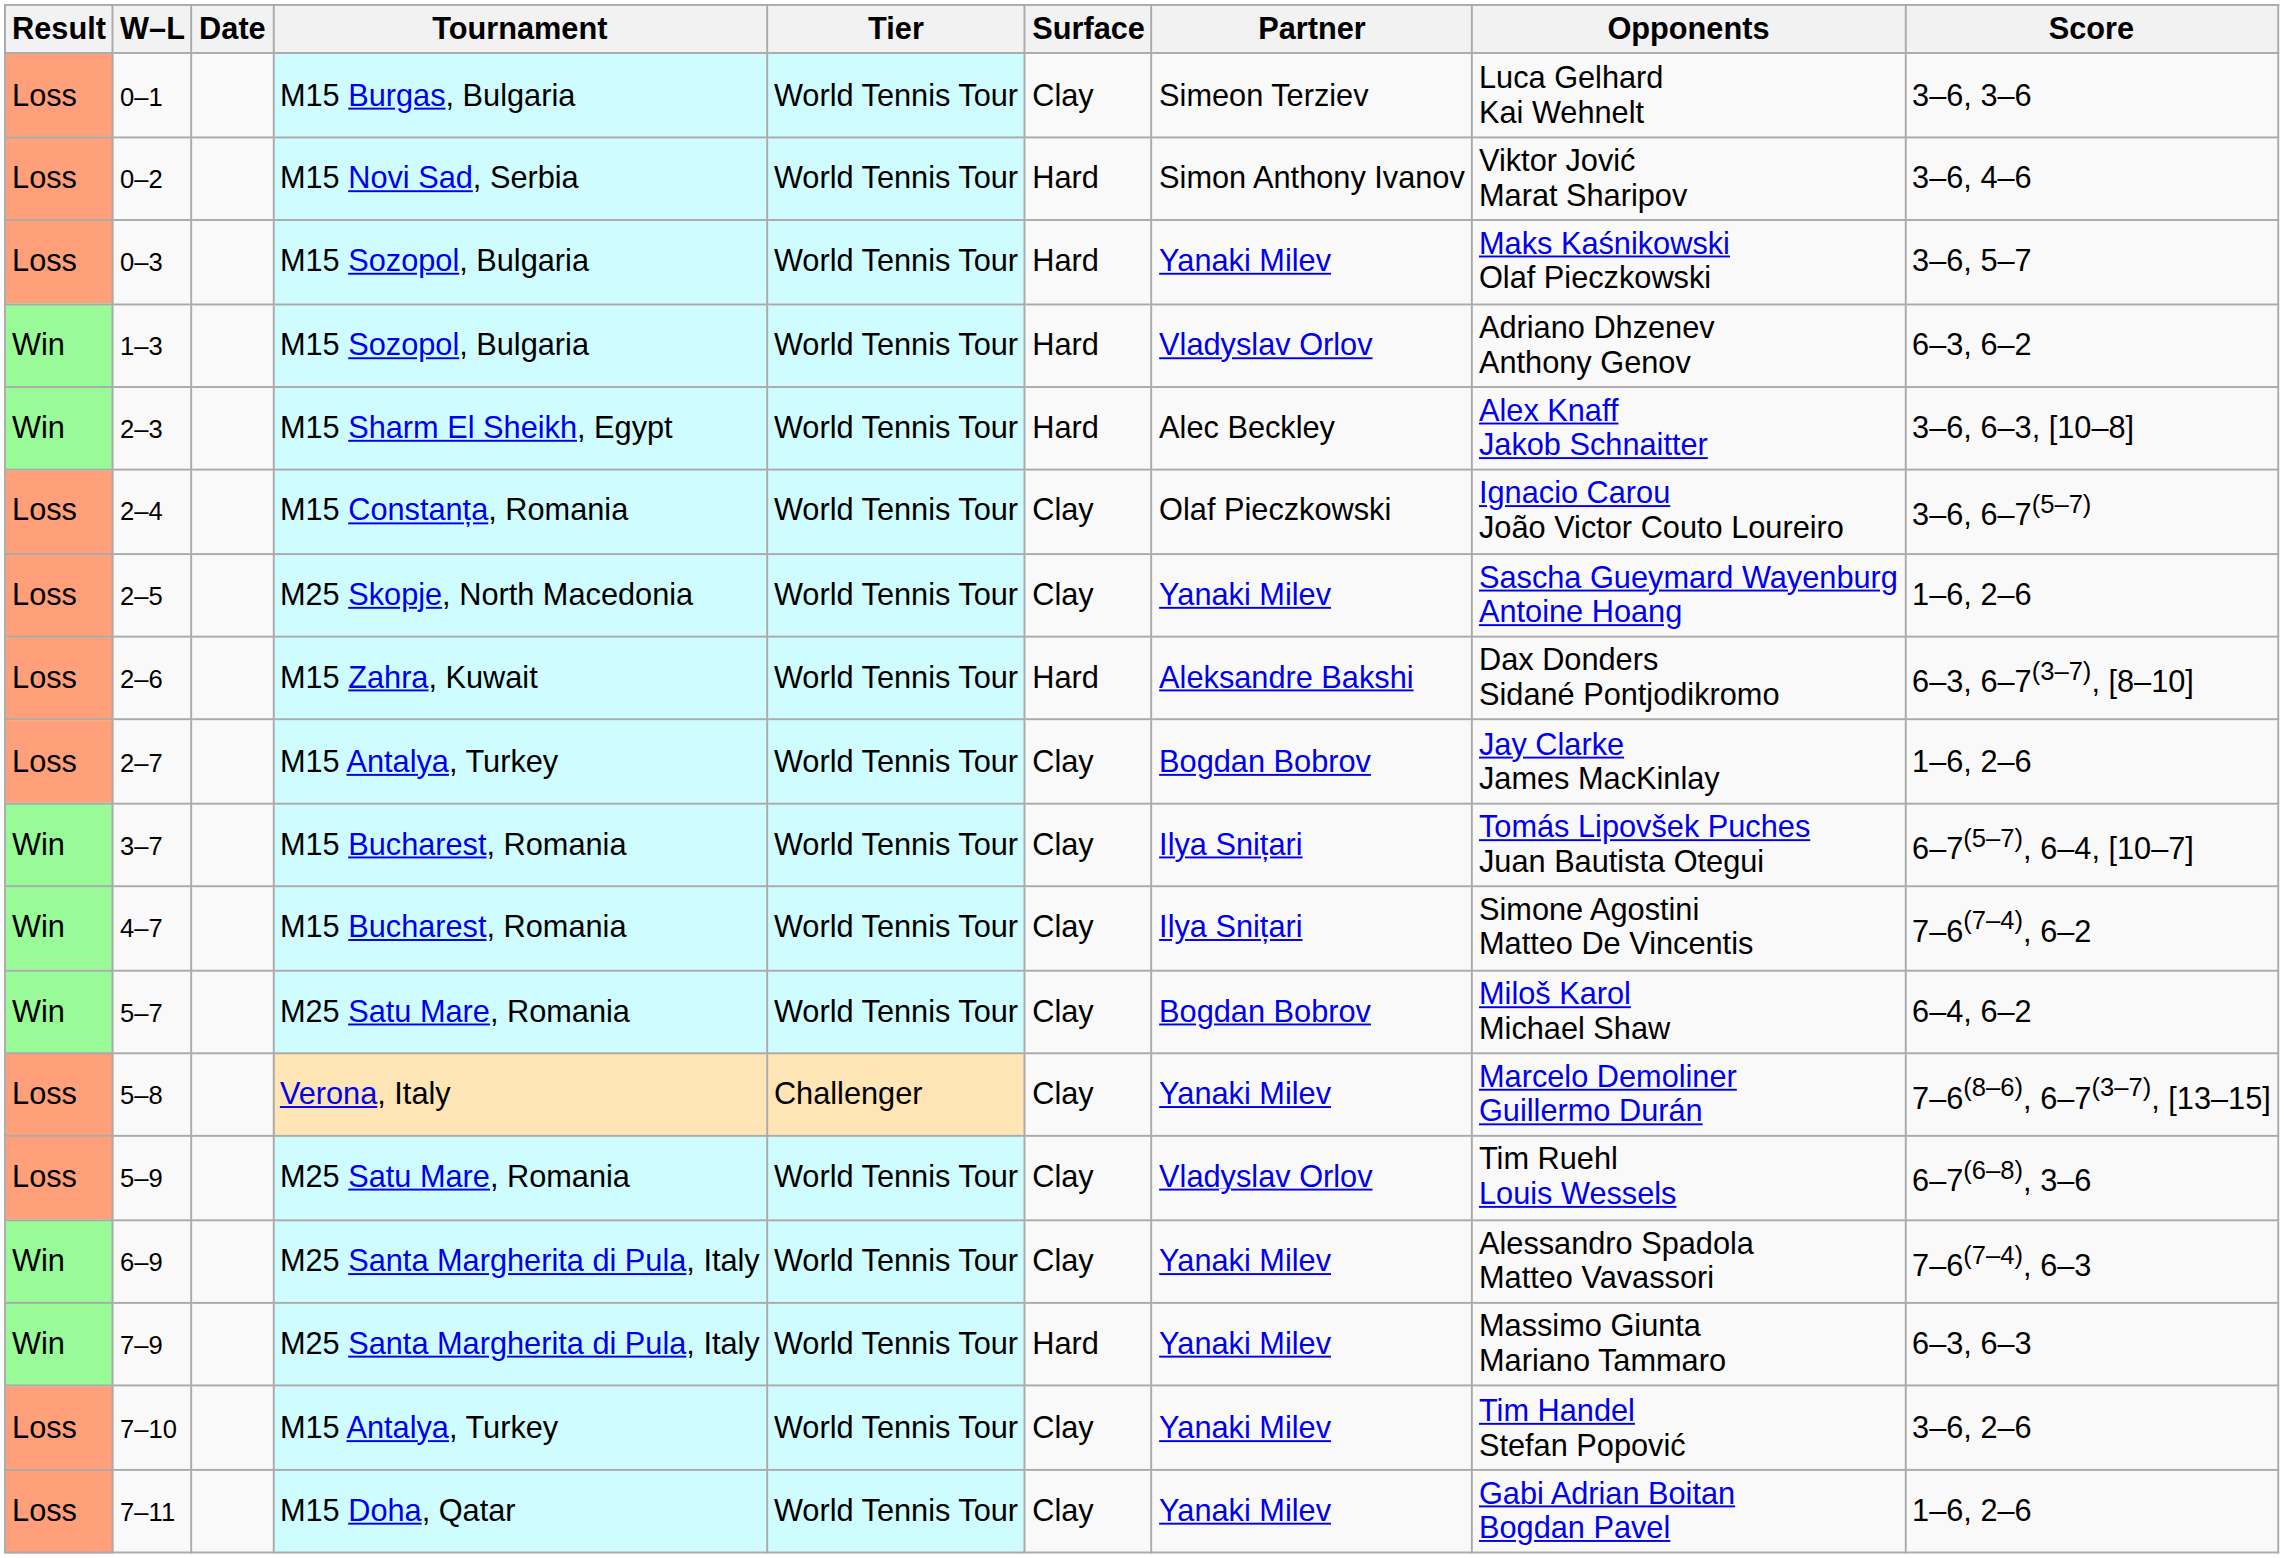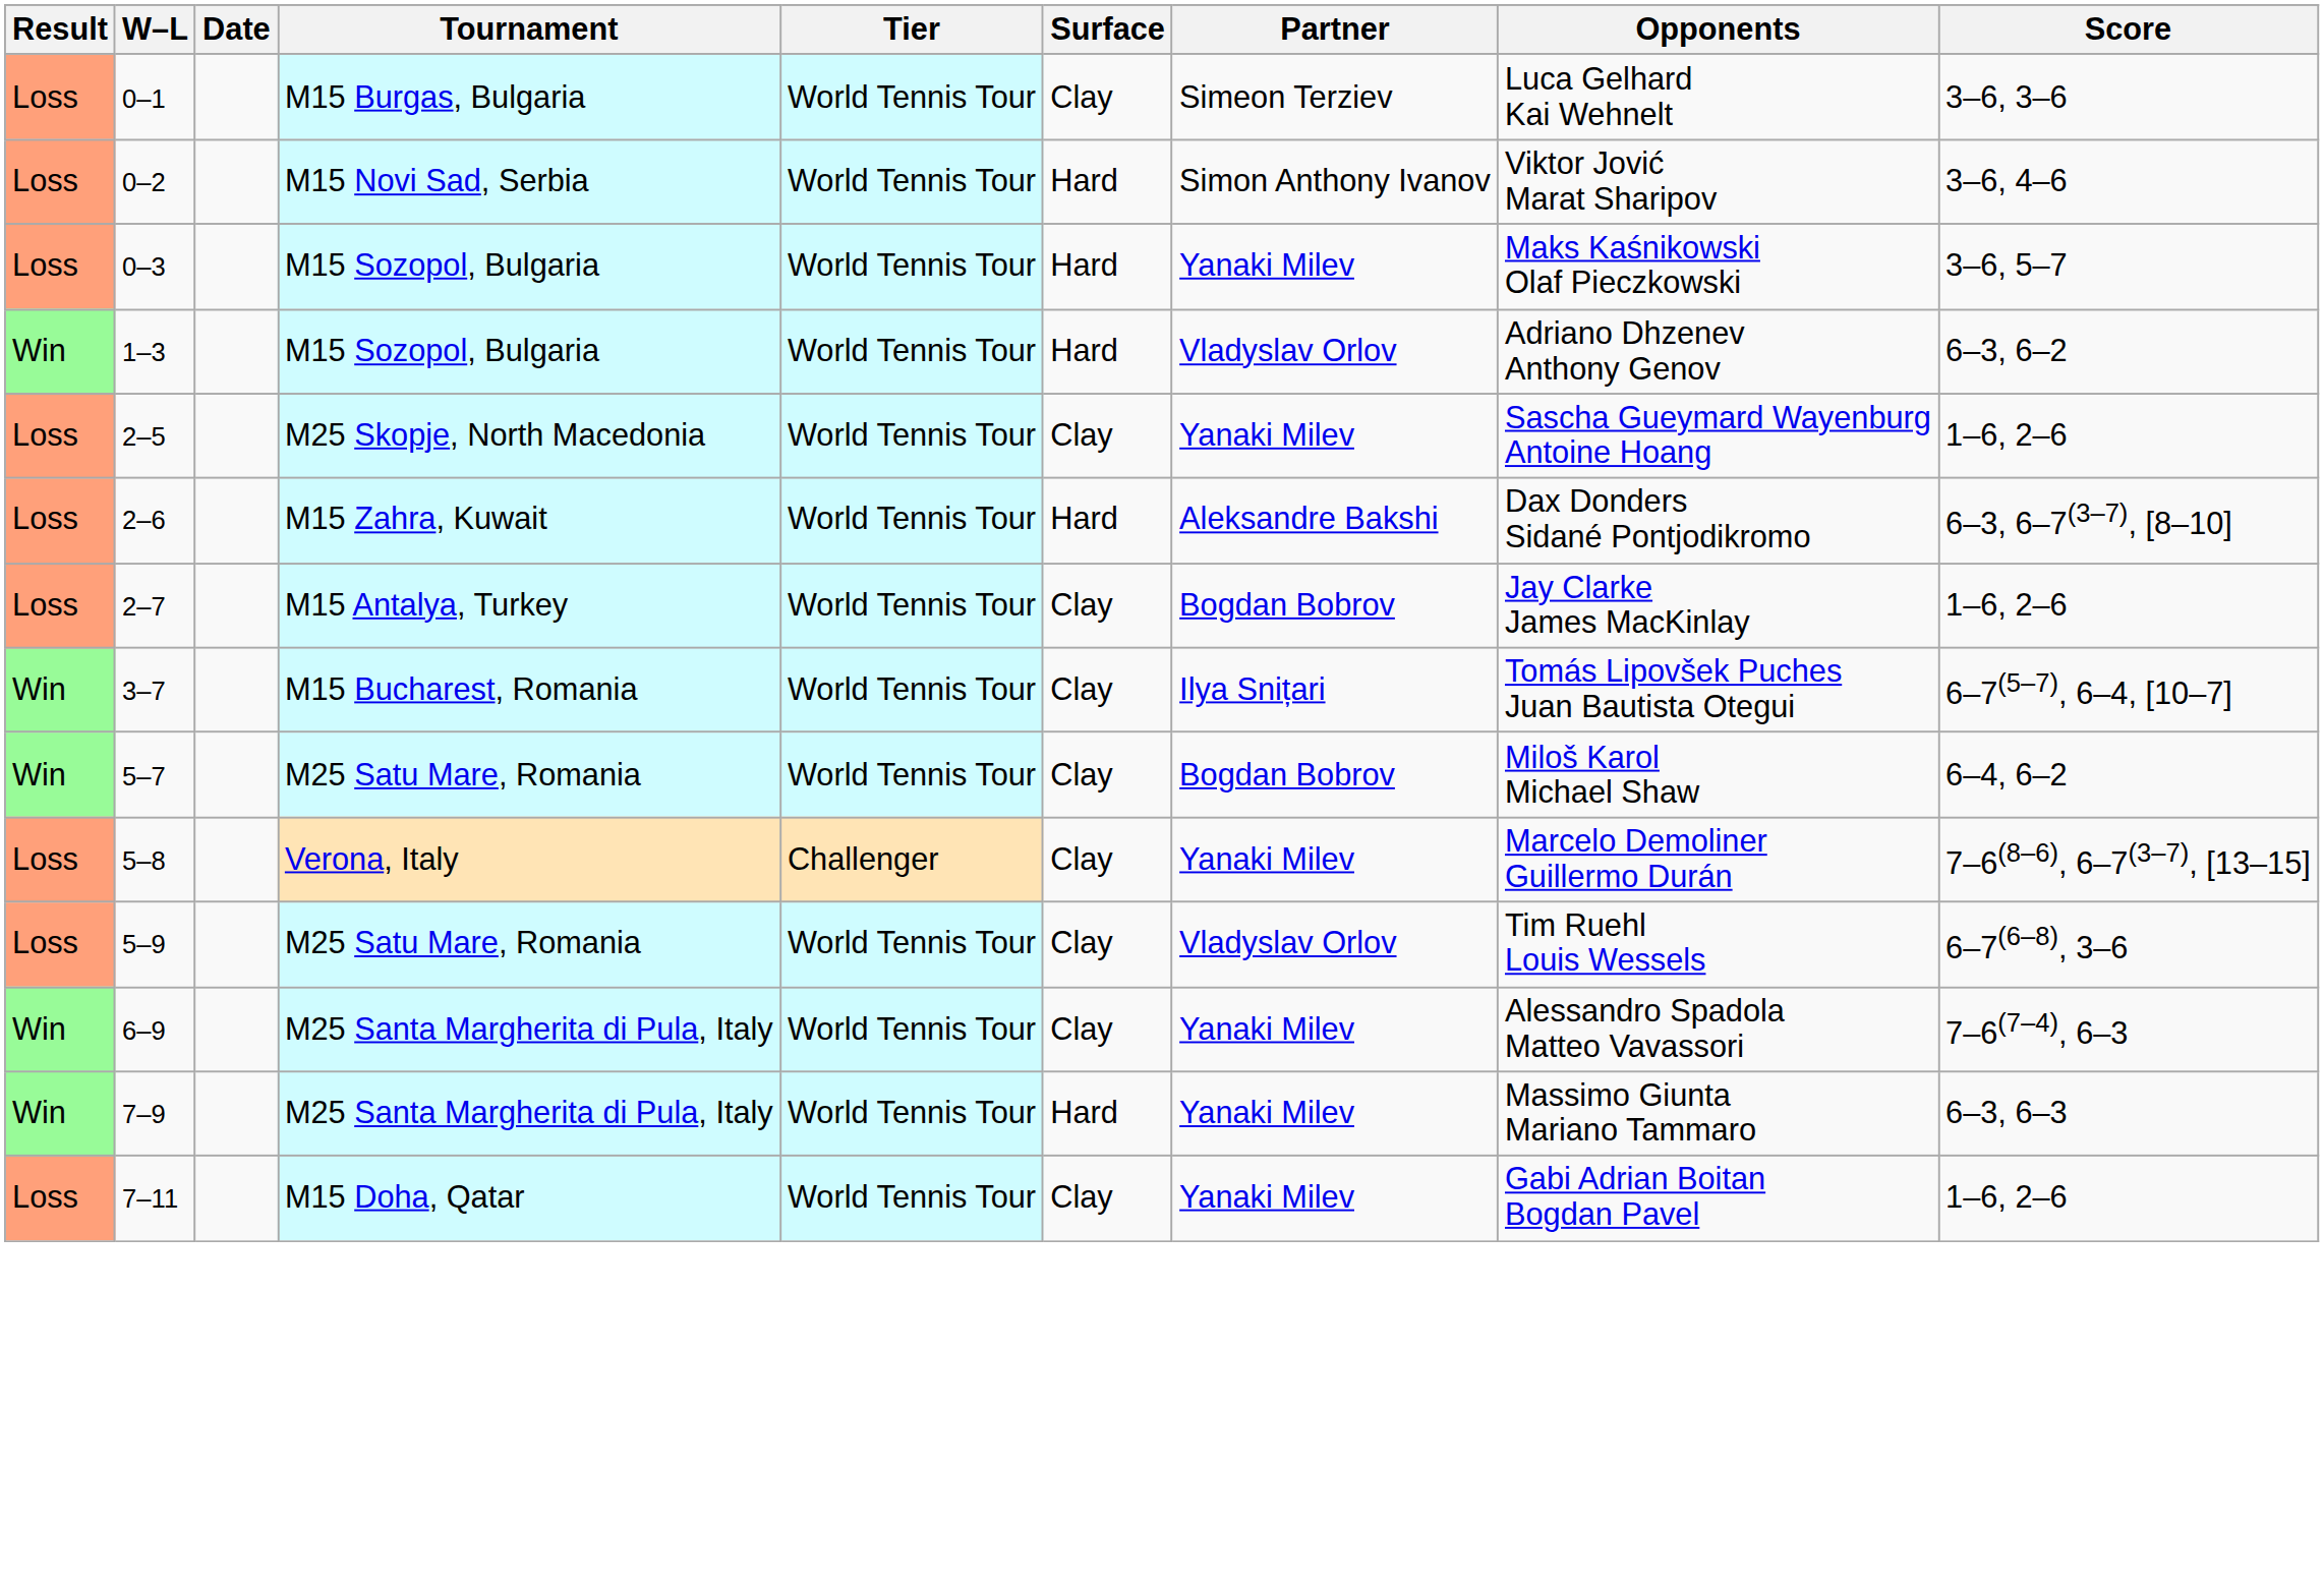 <table class="sortable wikitable">
 <tr>
 <th>Result</th>
 <th class="unsortable">W–L</th>
 <th>Date</th>
 <th>Tournament</th>
 <th>Tier</th>
 <th>Surface</th>
 <th>Partner</th>
 <th>Opponents</th>
 <th class="unsortable">Score</th>
 </tr>
 <tr>
 <td bgcolor=#FFA07A>Loss</td>
 <td><small>0–1</small></td>
 <td></td>
 <td style="background:#cffcff;">M15 <a href='#'>Burgas</a>, Bulgaria</td>
 <td style="background:#cffcff;">World Tennis Tour</td>
 <td>Clay</td>
 <td> Simeon Terziev</td>
 <td> Luca Gelhard<br> Kai Wehnelt</td>
 <td>3–6, 3–6</td>
 </tr>
 <tr>
 <td bgcolor=#FFA07A>Loss</td>
 <td><small>0–2</small></td>
 <td></td>
 <td style="background:#cffcff;">M15 <a href='#'>Novi Sad</a>, Serbia</td>
 <td style="background:#cffcff;">World Tennis Tour</td>
 <td>Hard</td>
 <td> Simon Anthony Ivanov</td>
 <td> Viktor Jović<br> Marat Sharipov</td>
 <td>3–6, 4–6</td>
 </tr>
 <tr>
 <td bgcolor=#FFA07A>Loss</td>
 <td><small>0–3</small></td>
 <td></td>
 <td style="background:#cffcff;">M15 <a href='#'>Sozopol</a>, Bulgaria</td>
 <td style="background:#cffcff;">World Tennis Tour</td>
 <td>Hard</td>
 <td> <a href='#'>Yanaki Milev</a></td>
 <td> <a href='#'>Maks Kaśnikowski</a><br> Olaf Pieczkowski</td>
 <td>3–6, 5–7</td>
 </tr>
 <tr>
 <td bgcolor=98fb98>Win</td>
 <td><small>1–3</small></td>
 <td></td>
 <td style="background:#cffcff;">M15 <a href='#'>Sozopol</a>, Bulgaria</td>
 <td style="background:#cffcff;">World Tennis Tour</td>
 <td>Hard</td>
 <td> <a href='#'>Vladyslav Orlov</a></td>
 <td> Adriano Dhzenev<br> Anthony Genov</td>
 <td>6–3, 6–2</td>
 </tr>
 <tr>
-<td bgcolor=98fb98>Win</td>
-<td><small>2–3</small></td>
-<td></td>
-<td style="background:#cffcff;">M15 <a href='#'>Sharm El Sheikh</a>, Egypt</td>
-<td style="background:#cffcff;">World Tennis Tour</td>
-<td>Hard</td>
-<td> Alec Beckley</td>
-<td> <a href='#'>Alex Knaff</a><br> <a href='#'>Jakob Schnaitter</a></td>
-<td>3–6, 6–3, [10–8]</td>
-</tr>
-<tr>
-<td bgcolor=#FFA07A>Loss</td>
-<td><small>2–4</small></td>
-<td></td>
-<td style="background:#cffcff;">M15 <a href='#'>Constanța</a>, Romania</td>
-<td style="background:#cffcff;">World Tennis Tour</td>
-<td>Clay</td>
-<td> Olaf Pieczkowski</td>
-<td> <a href='#'>Ignacio Carou</a><br> João Victor Couto Loureiro</td>
-<td>3–6, 6–7<sup>(5–7)</sup></td>
-</tr>
-<tr>
 <td bgcolor=#FFA07A>Loss</td>
 <td><small>2–5</small></td>
 <td></td>
 <td style="background:#cffcff;">M25 <a href='#'>Skopje</a>, North Macedonia</td>
 <td style="background:#cffcff;">World Tennis Tour</td>
 <td>Clay</td>
 <td> <a href='#'>Yanaki Milev</a></td>
 <td> <a href='#'>Sascha Gueymard Wayenburg</a><br> <a href='#'>Antoine Hoang</a></td>
 <td>1–6, 2–6</td>
 </tr>
 <tr>
 <td bgcolor=#FFA07A>Loss</td>
 <td><small>2–6</small></td>
 <td></td>
 <td style="background:#cffcff;">M15 <a href='#'>Zahra</a>, Kuwait</td>
 <td style="background:#cffcff;">World Tennis Tour</td>
 <td>Hard</td>
 <td> <a href='#'>Aleksandre Bakshi</a></td>
 <td> Dax Donders<br> Sidané Pontjodikromo</td>
 <td>6–3, 6–7<sup>(3–7)</sup>, [8–10]</td>
 </tr>
 <tr>
 <td bgcolor=#FFA07A>Loss</td>
 <td><small>2–7</small></td>
 <td></td>
 <td style="background:#cffcff;">M15 <a href='#'>Antalya</a>, Turkey</td>
 <td style="background:#cffcff;">World Tennis Tour</td>
 <td>Clay</td>
 <td> <a href='#'>Bogdan Bobrov</a></td>
 <td> <a href='#'>Jay Clarke</a> <br> James MacKinlay</td>
 <td>1–6, 2–6</td>
 </tr>
 <tr>
 <td bgcolor=98fb98>Win</td>
 <td><small>3–7</small></td>
 <td></td>
 <td style="background:#cffcff;">M15 <a href='#'>Bucharest</a>, Romania</td>
 <td style="background:#cffcff;">World Tennis Tour</td>
 <td>Clay</td>
 <td> <a href='#'>Ilya Snițari</a></td>
 <td> <a href='#'>Tomás Lipovšek Puches</a><br> Juan Bautista Otegui</td>
 <td>6–7<sup>(5–7)</sup>, 6–4, [10–7]</td>
-</tr>
-<tr>
-<td bgcolor=98fb98>Win</td>
-<td><small>4–7</small></td>
-<td></td>
-<td style="background:#cffcff;">M15 <a href='#'>Bucharest</a>, Romania</td>
-<td style="background:#cffcff;">World Tennis Tour</td>
-<td>Clay</td>
-<td> <a href='#'>Ilya Snițari</a></td>
-<td> Simone Agostini<br> Matteo De Vincentis</td>
-<td>7–6<sup>(7–4)</sup>, 6–2</td>
 </tr>
 <tr>
 <td bgcolor=98fb98>Win</td>
 <td><small>5–7</small></td>
 <td></td>
 <td style="background:#cffcff;">M25 <a href='#'>Satu Mare</a>, Romania</td>
 <td style="background:#cffcff;">World Tennis Tour</td>
 <td>Clay</td>
 <td> <a href='#'>Bogdan Bobrov</a></td>
 <td> <a href='#'>Miloš Karol</a><br> Michael Shaw</td>
 <td>6–4, 6–2</td>
 </tr>
 <tr>
 <td bgcolor=#FFA07A>Loss</td>
 <td><small>5–8</small></td>
 <td><a href='#'></a></td>
 <td style=background:moccasin;><a href='#'>Verona</a>, Italy</td>
 <td style=background:moccasin;>Challenger</td>
 <td>Clay</td>
 <td> <a href='#'>Yanaki Milev</a></td>
 <td> <a href='#'>Marcelo Demoliner</a><br> <a href='#'>Guillermo Durán</a></td>
 <td>7–6<sup>(8–6)</sup>, 6–7<sup>(3–7)</sup>, [13–15]</td>
 </tr>
 <tr>
 <td bgcolor=#FFA07A>Loss</td>
 <td><small>5–9</small></td>
 <td></td>
 <td style="background:#cffcff;">M25 <a href='#'>Satu Mare</a>, Romania</td>
 <td style="background:#cffcff;">World Tennis Tour</td>
 <td>Clay</td>
 <td> <a href='#'>Vladyslav Orlov</a></td>
 <td> Tim Ruehl<br> <a href='#'>Louis Wessels</a></td>
 <td>6–7<sup>(6–8)</sup>, 3–6</td>
 </tr>
 <tr>
 <td bgcolor=98fb98>Win</td>
 <td><small>6–9</small></td>
 <td></td>
 <td style="background:#cffcff;">M25 <a href='#'>Santa Margherita di Pula</a>, Italy</td>
 <td style="background:#cffcff;">World Tennis Tour</td>
 <td>Clay</td>
 <td> <a href='#'>Yanaki Milev</a></td>
 <td> Alessandro Spadola<br> Matteo Vavassori</td>
 <td>7–6<sup>(7–4)</sup>, 6–3</td>
 </tr>
 <tr>
 <td bgcolor=98fb98>Win</td>
 <td><small>7–9</small></td>
 <td></td>
 <td style="background:#cffcff;">M25 <a href='#'>Santa Margherita di Pula</a>, Italy</td>
 <td style="background:#cffcff;">World Tennis Tour</td>
 <td>Hard</td>
 <td> <a href='#'>Yanaki Milev</a></td>
 <td> Massimo Giunta<br> Mariano Tammaro</td>
 <td>6–3, 6–3</td>
 </tr>
 <tr>
 <td bgcolor=#FFA07A>Loss</td>
-<td><small>7–10</small></td>
-<td></td>
-<td style="background:#cffcff;">M15 <a href='#'>Antalya</a>, Turkey</td>
-<td style="background:#cffcff;">World Tennis Tour</td>
-<td>Clay</td>
-<td> <a href='#'>Yanaki Milev</a></td>
-<td> <a href='#'>Tim Handel</a><br> Stefan Popović</td>
-<td>3–6, 2–6</td>
-</tr>
-<tr>
-<td bgcolor=#FFA07A>Loss</td>
 <td><small>7–11</small></td>
 <td></td>
 <td style="background:#cffcff;">M15 <a href='#'>Doha</a>, Qatar</td>
 <td style="background:#cffcff;">World Tennis Tour</td>
 <td>Clay</td>
 <td> <a href='#'>Yanaki Milev</a></td>
 <td> <a href='#'>Gabi Adrian Boitan</a><br> <a href='#'>Bogdan Pavel</a></td>
 <td>1–6, 2–6</td>
 </tr>
 </table>
